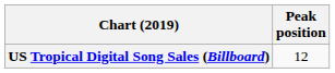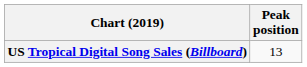 <table class="wikitable sortable plainrowheaders">
 <tr>
 <th>Chart (2019)</th>
 <th>Peak<br>position</th>
 </tr>
 <tr>
 <th scope="row">US <a href='#'>Tropical Digital Song Sales</a> (<em><a href='#'>Billboard</a></em>)</th>
-<td align=center>12</td>
+<td align=center>13</td>
 </tr>
 </table>
